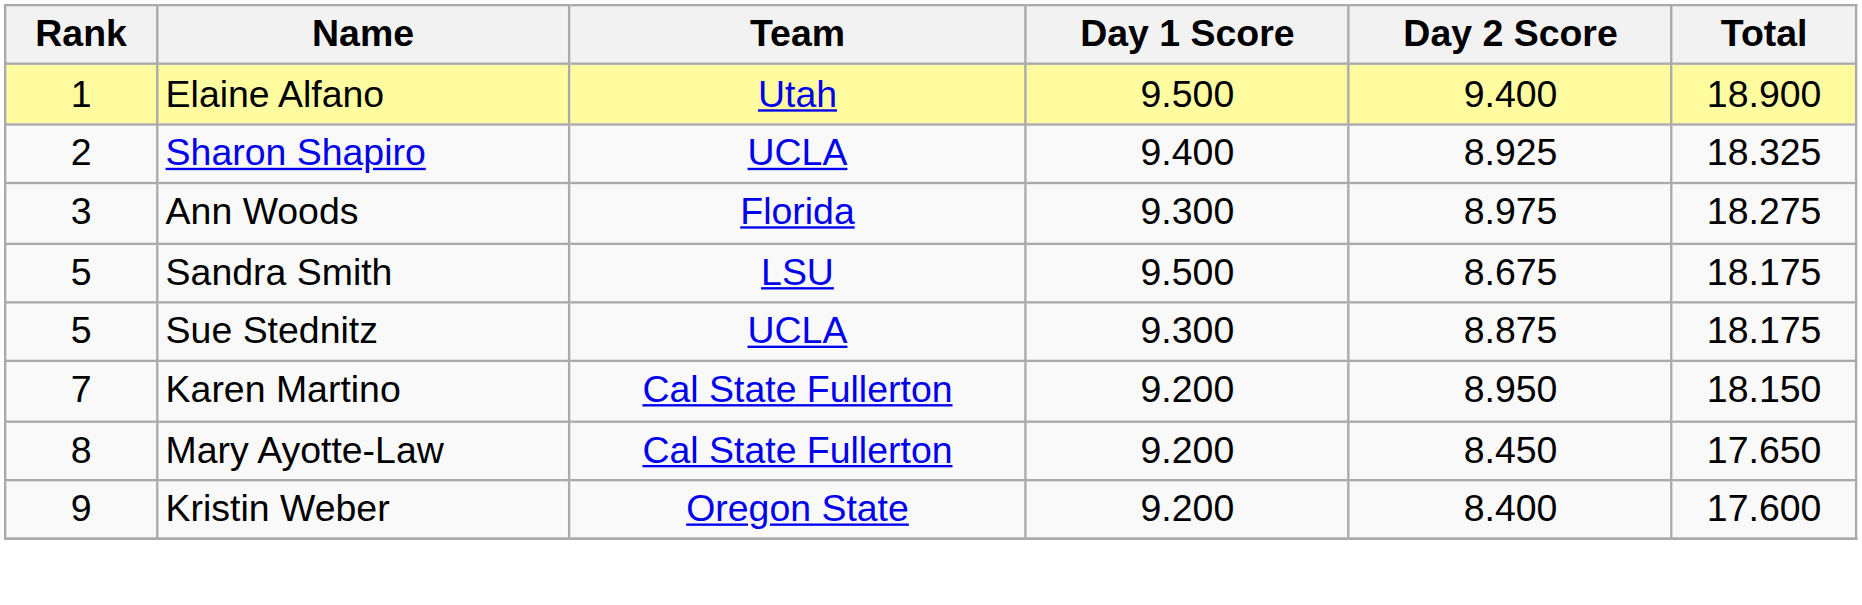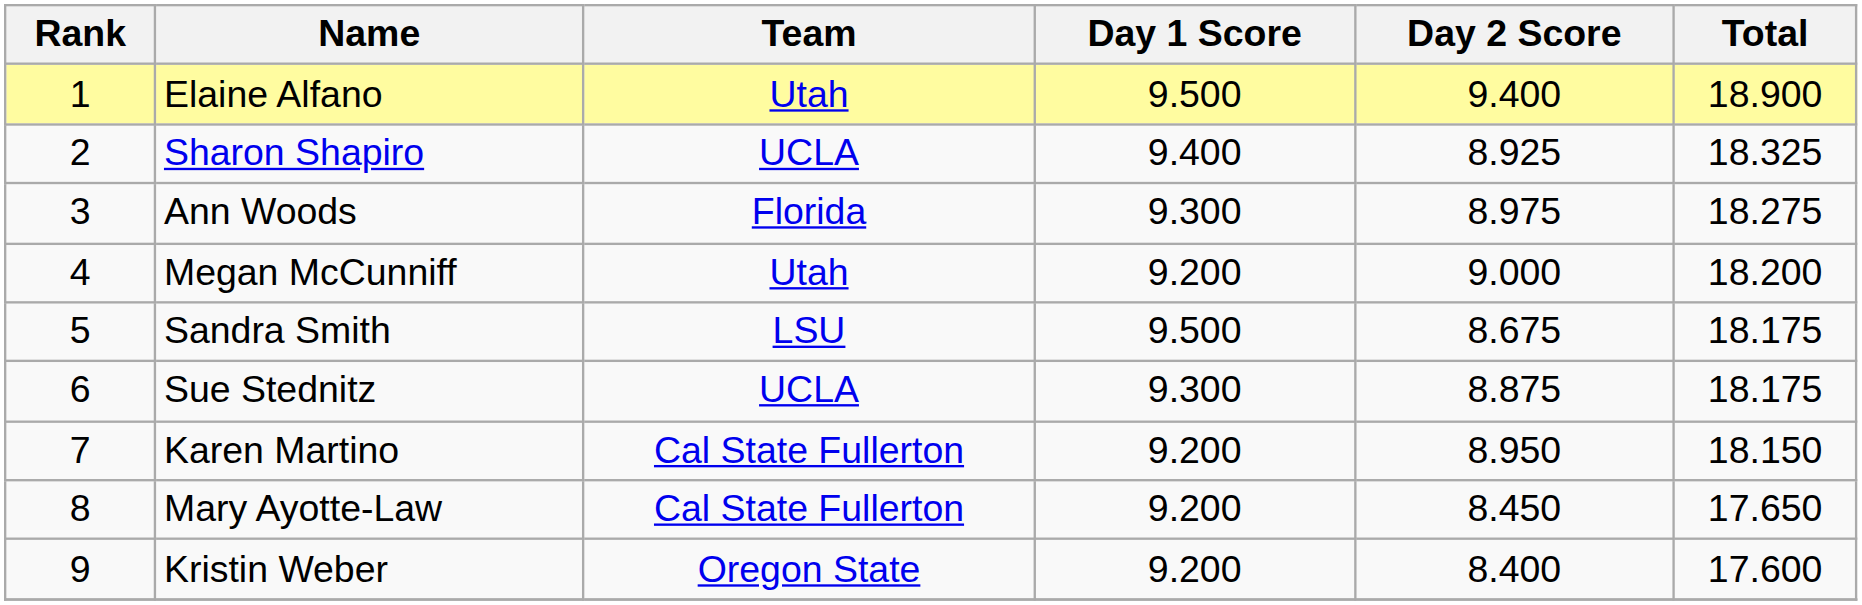 <table class="sortable wikitable" style="text-align:center" width=50%>
 <tr>
 <th>Rank</th>
 <th>Name</th>
 <th>Team</th>
 <th>Day 1 Score</th>
 <th>Day 2 Score</th>
 <th>Total</th>
 </tr>
 <tr bgcolor=fffca>
 <td>1</td>
 <td align="left">Elaine Alfano</td>
 <td><a href='#'>Utah</a></td>
 <td>9.500</td>
 <td>9.400</td>
 <td>18.900</td>
 </tr>
 <tr>
 <td>2</td>
 <td align="left"><a href='#'>Sharon Shapiro</a></td>
 <td><a href='#'>UCLA</a></td>
 <td>9.400</td>
 <td>8.925</td>
 <td>18.325</td>
 </tr>
 <tr>
 <td>3</td>
 <td align="left">Ann Woods</td>
 <td><a href='#'>Florida</a></td>
 <td>9.300</td>
 <td>8.975</td>
 <td>18.275</td>
 </tr>
 <tr>
+<td>4</td>
+<td align="left">Megan McCunniff</td>
+<td><a href='#'>Utah</a></td>
+<td>9.200</td>
+<td>9.000</td>
+<td>18.200</td>
+</tr>
+<tr>
 <td>5</td>
 <td align="left">Sandra Smith</td>
 <td><a href='#'>LSU</a></td>
 <td>9.500</td>
 <td>8.675</td>
 <td>18.175</td>
 </tr>
 <tr>
-<td>5</td>
+<td>6</td>
 <td align="left">Sue Stednitz</td>
 <td><a href='#'>UCLA</a></td>
 <td>9.300</td>
 <td>8.875</td>
 <td>18.175</td>
 </tr>
 <tr>
 <td>7</td>
 <td align="left">Karen Martino</td>
 <td><a href='#'>Cal State Fullerton</a></td>
 <td>9.200</td>
 <td>8.950</td>
 <td>18.150</td>
 </tr>
 <tr>
 <td>8</td>
 <td align="left">Mary Ayotte-Law</td>
 <td><a href='#'>Cal State Fullerton</a></td>
 <td>9.200</td>
 <td>8.450</td>
 <td>17.650</td>
 </tr>
 <tr>
 <td>9</td>
 <td align="left">Kristin Weber</td>
 <td><a href='#'>Oregon State</a></td>
 <td>9.200</td>
 <td>8.400</td>
 <td>17.600</td>
 </tr>
 <tr>
 </tr>
 </table>
